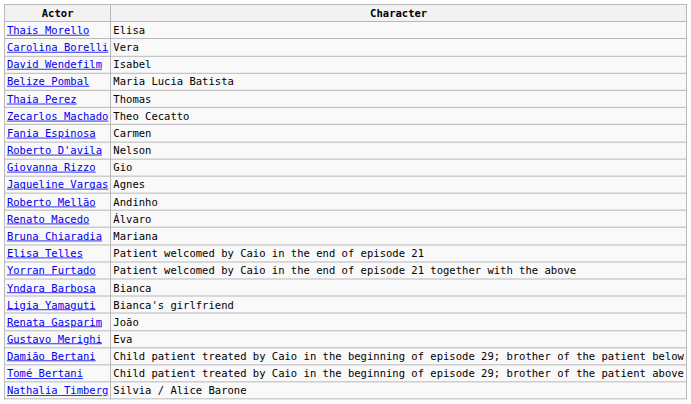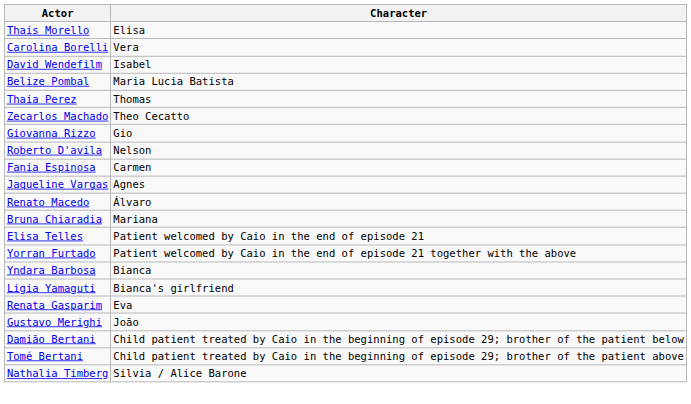 <table class="wikitable" style="margin-bottom: 10px;">
 <tr>
 <th>Actor</th>
 <th>Character</th>
 </tr>
 <tr>
 <td><a href='#'>Thais Morello</a></td>
 <td>Elisa</td>
 </tr>
 <tr>
 <td><a href='#'>Carolina Borelli</a></td>
 <td>Vera</td>
 </tr>
 <tr>
 <td><a href='#'>David Wendefilm</a></td>
 <td>Isabel</td>
 </tr>
 <tr>
 <td><a href='#'>Belize Pombal</a></td>
 <td>Maria Lucia Batista</td>
 </tr>
 <tr>
 <td><a href='#'>Thaia Perez</a></td>
 <td>Thomas</td>
 </tr>
 <tr>
 <td><a href='#'>Zecarlos Machado</a></td>
 <td>Theo Cecatto</td>
 </tr>
 <tr>
-<td><a href='#'>Fania Espinosa</a></td>
-<td>Carmen</td>
+<td><a href='#'>Giovanna Rizzo</a></td>
+<td>Gio</td>
 </tr>
 <tr>
 <td><a href='#'>Roberto D'avila</a></td>
 <td>Nelson</td>
 </tr>
 <tr>
-<td><a href='#'>Giovanna Rizzo</a></td>
-<td>Gio</td>
+<td><a href='#'>Fania Espinosa</a></td>
+<td>Carmen</td>
 </tr>
 <tr>
 <td><a href='#'>Jaqueline Vargas</a></td>
 <td>Agnes</td>
-</tr>
-<tr>
-<td><a href='#'>Roberto Mellão</a></td>
-<td>Andinho</td>
 </tr>
 <tr>
 <td><a href='#'>Renato Macedo</a></td>
 <td>Álvaro</td>
 </tr>
 <tr>
 <td><a href='#'>Bruna Chiaradia</a></td>
 <td>Mariana</td>
 </tr>
 <tr>
 <td><a href='#'>Elisa Telles</a></td>
 <td>Patient welcomed by Caio in the end of episode 21</td>
 </tr>
 <tr>
 <td><a href='#'>Yorran Furtado</a></td>
 <td>Patient welcomed by Caio in the end of episode 21 together with the above</td>
 </tr>
 <tr>
 <td><a href='#'>Yndara Barbosa</a></td>
 <td>Bianca</td>
 </tr>
 <tr>
 <td><a href='#'>Ligia Yamaguti</a></td>
 <td>Bianca's girlfriend</td>
 </tr>
 <tr>
 <td><a href='#'>Renata Gasparim</a></td>
-<td>João</td>
+<td>Eva</td>
 </tr>
 <tr>
 <td><a href='#'>Gustavo Merighi</a></td>
-<td>Eva</td>
+<td>João</td>
 </tr>
 <tr>
 <td><a href='#'>Damião Bertani</a></td>
 <td>Child patient treated by Caio in the beginning of episode 29; brother of the patient below</td>
 </tr>
 <tr>
 <td><a href='#'>Tomé Bertani</a></td>
 <td>Child patient treated by Caio in the beginning of episode 29; brother of the patient above</td>
 </tr>
 <tr>
 <td><a href='#'>Nathalia Timberg</a></td>
 <td>Silvia / Alice Barone</td>
 </tr>
 </table>
